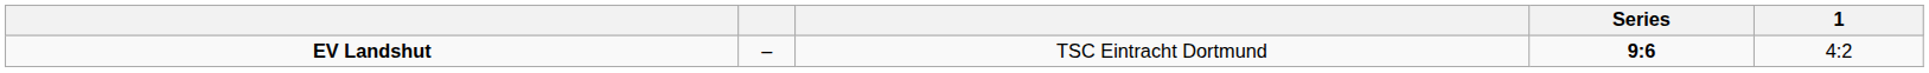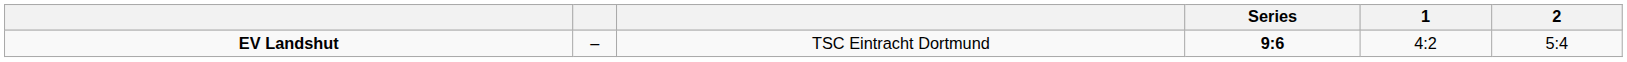 <table class="wikitable" width="80%">
 <tr style="background-color:#c0c0c0;">
 <th style="width:32.5%;"></th>
 <th style="width:2.5%;"></th>
 <th style="width:32.5%;"></th>
 <th style="width:10%;">Series</th>
 <th style="width:7.5%;">1</th>
+<th style="width:7.5%;">2</th>
 </tr>
 <tr align="center">
 <td><strong>EV Landshut</strong></td>
 <td>–</td>
 <td>TSC Eintracht Dortmund</td>
 <td><strong>9:6</strong></td>
 <td>4:2</td>
+<td>5:4</td>
 </tr>
 </table>
